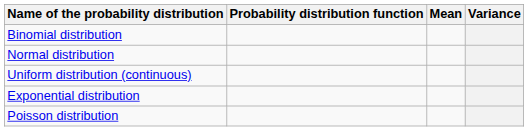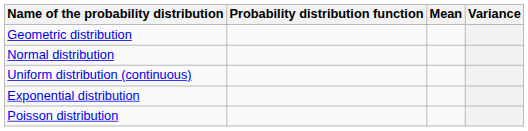 <table class="wikitable">
 <tr>
 <th>Name of the probability distribution</th>
 <th>Probability distribution function</th>
 <th>Mean</th>
 <th>Variance</th>
 </tr>
 <tr>
-<td><a href='#'>Binomial distribution</a></td>
+<td><a href='#'>Geometric distribution</a></td>
 <td></td>
 <td></td>
 <th></th>
 </tr>
 <tr>
 <td><a href='#'>Normal distribution</a></td>
 <td></td>
 <td></td>
 <th></th>
 </tr>
 <tr>
 <td><a href='#'>Uniform distribution (continuous)</a></td>
 <td></td>
 <td></td>
 <th></th>
 </tr>
 <tr>
 <td><a href='#'>Exponential distribution</a></td>
 <td></td>
 <td></td>
 <th></th>
 </tr>
 <tr>
 <td><a href='#'>Poisson distribution</a></td>
 <td></td>
 <td></td>
 <th></th>
 </tr>
 </table>
